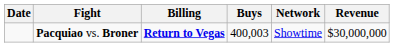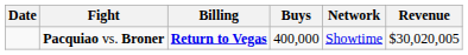 <table class="wikitable sortable">
 <tr>
 <th>Date</th>
 <th>Fight</th>
 <th>Billing</th>
 <th>Buys</th>
 <th>Network</th>
 <th>Revenue</th>
 </tr>
 <tr>
 <td align=center></td>
 <td><strong>Pacquiao</strong> vs. <strong>Broner</strong></td>
 <td><strong><a href='#'>Return to Vegas</a></strong></td>
-<td>400,003</td>
+<td>400,000</td>
 <td><a href='#'>Showtime</a></td>
-<td>$30,000,000</td>
+<td>$30,020,005</td>
 </tr>
 </table>
